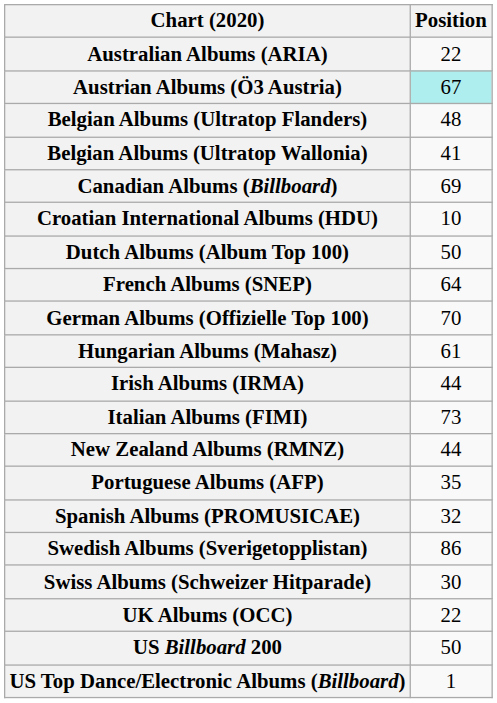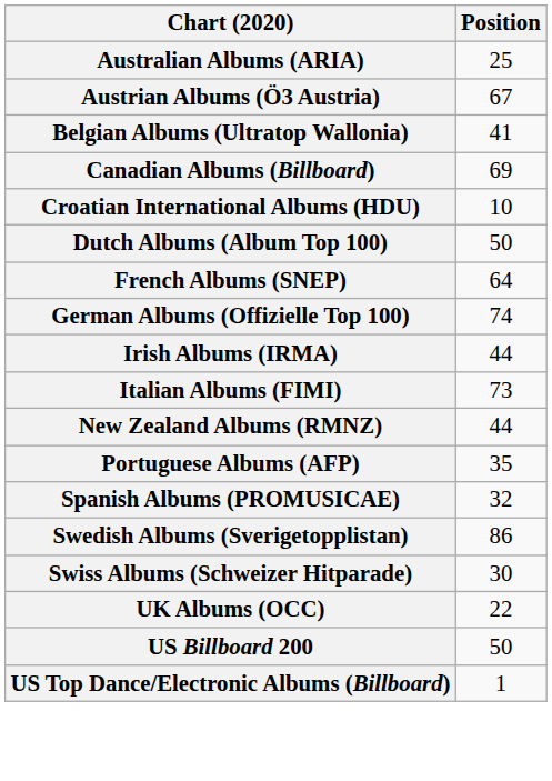 <table class="wikitable sortable plainrowheaders" style="text-align:center">
 <tr>
 <th scope="col">Chart (2020)</th>
 <th scope="col">Position</th>
 </tr>
 <tr>
 <th scope="row">Australian Albums (ARIA)</th>
-<td>22</td>
+<td>25</td>
 </tr>
 <tr>
 <th scope="row">Austrian Albums (Ö3 Austria)</th>
-<td style="background: paleturquoise;">67</td>
-</tr>
-<tr>
-<th scope="row">Belgian Albums (Ultratop Flanders)</th>
-<td>48</td>
+<td>67</td>
 </tr>
 <tr>
 <th scope="row">Belgian Albums (Ultratop Wallonia)</th>
 <td>41</td>
 </tr>
 <tr>
 <th scope="row">Canadian Albums (<em>Billboard</em>)</th>
 <td>69</td>
 </tr>
 <tr>
 <th scope="row">Croatian International Albums (HDU)</th>
 <td>10</td>
 </tr>
 <tr>
 <th scope="row">Dutch Albums (Album Top 100)</th>
 <td>50</td>
 </tr>
 <tr>
 <th scope="row">French Albums (SNEP)</th>
 <td>64</td>
 </tr>
 <tr>
 <th scope="row">German Albums (Offizielle Top 100)</th>
-<td>70</td>
-</tr>
-<tr>
-<th scope="row">Hungarian Albums (Mahasz)</th>
-<td>61</td>
+<td>74</td>
 </tr>
 <tr>
 <th scope="row">Irish Albums (IRMA)</th>
 <td>44</td>
 </tr>
 <tr>
 <th scope="row">Italian Albums (FIMI)</th>
 <td>73</td>
 </tr>
 <tr>
 <th scope="row">New Zealand Albums (RMNZ)</th>
 <td>44</td>
 </tr>
 <tr>
 <th scope="row">Portuguese Albums (AFP)</th>
 <td>35</td>
 </tr>
 <tr>
 <th scope="row">Spanish Albums (PROMUSICAE)</th>
 <td>32</td>
 </tr>
 <tr>
 <th scope="row">Swedish Albums (Sverigetopplistan)</th>
 <td>86</td>
 </tr>
 <tr>
 <th scope="row">Swiss Albums (Schweizer Hitparade)</th>
 <td>30</td>
 </tr>
 <tr>
 <th scope="row">UK Albums (OCC)</th>
 <td>22</td>
 </tr>
 <tr>
 <th scope="row">US <em>Billboard</em> 200</th>
 <td>50</td>
 </tr>
 <tr>
 <th scope="row">US Top Dance/Electronic Albums (<em>Billboard</em>)</th>
 <td>1</td>
 </tr>
 </table>
